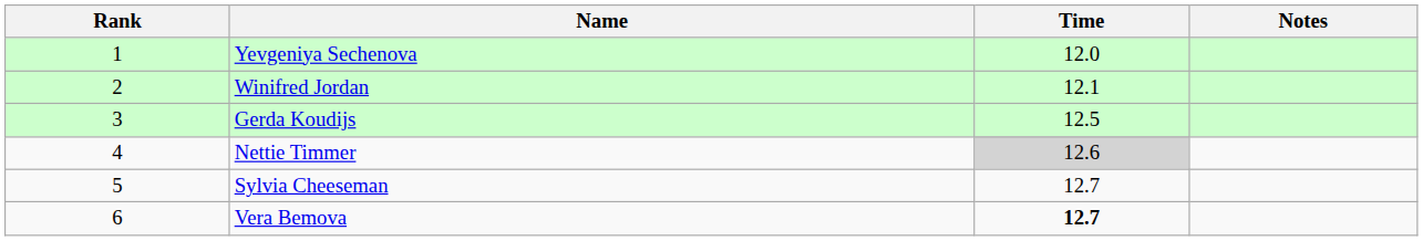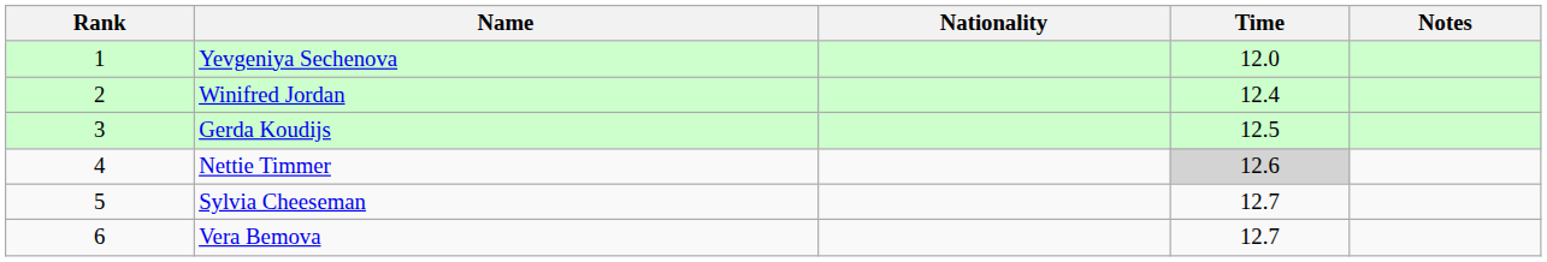 <table class="wikitable sortable" style="text-align:center;width: 55%">
 <tr>
 <th>Rank</th>
 <th>Name</th>
+<th>Nationality</th>
 <th>Time</th>
 <th>Notes</th>
 </tr>
 <tr bgcolor=ccffcc>
 <td>1</td>
 <td align=left><a href='#'>Yevgeniya Sechenova</a></td>
+<td align=left></td>
 <td>12.0</td>
 <td></td>
 </tr>
 <tr bgcolor=ccffcc>
 <td>2</td>
 <td align=left><a href='#'>Winifred Jordan</a></td>
-<td>12.1</td>
+<td align=left></td>
+<td>12.4</td>
 <td></td>
 </tr>
 <tr bgcolor=ccffcc>
 <td>3</td>
 <td align=left><a href='#'>Gerda Koudijs</a></td>
+<td align=left></td>
 <td>12.5</td>
 <td></td>
 </tr>
 <tr>
 <td>4</td>
 <td align=left><a href='#'>Nettie Timmer</a></td>
+<td align=left></td>
 <td style="background: lightgrey;">12.6</td>
 <td></td>
 </tr>
 <tr>
 <td>5</td>
 <td align=left><a href='#'>Sylvia Cheeseman</a></td>
+<td align=left></td>
 <td>12.7</td>
 <td></td>
 </tr>
 <tr>
 <td>6</td>
 <td align=left><a href='#'>Vera Bemova</a></td>
-<td><strong>12.7</strong></td>
+<td align=left></td>
+<td>12.7</td>
 <td></td>
 </tr>
 </table>
